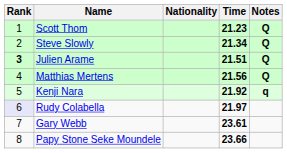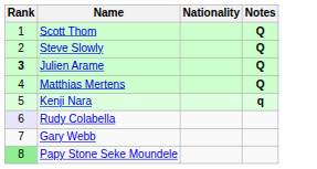 <table class="wikitable sortable" style="text-align:center">
 <tr>
 <th>Rank</th>
 <th>Name</th>
 <th>Nationality</th>
-<th>Time</th>
 <th>Notes</th>
 </tr>
 <tr bgcolor=ccffcc>
 <td>1</td>
 <td align=left><a href='#'>Scott Thom</a></td>
 <td align=left></td>
-<td><strong>21.23</strong></td>
 <td><strong>Q</strong></td>
 </tr>
 <tr bgcolor=ccffcc>
 <td>2</td>
 <td align=left><a href='#'>Steve Slowly</a></td>
 <td align=left></td>
-<td><strong>21.34</strong></td>
 <td><strong>Q</strong></td>
 </tr>
 <tr bgcolor=ccffcc>
 <td><strong>3</strong></td>
 <td align=left><a href='#'>Julien Arame</a></td>
 <td align=left></td>
-<td><strong>21.51</strong></td>
 <td><strong>Q</strong></td>
 </tr>
 <tr bgcolor=ccffcc>
 <td>4</td>
 <td align=left><a href='#'>Matthias Mertens</a></td>
 <td align=left></td>
-<td><strong>21.56</strong></td>
 <td><strong>Q</strong></td>
 </tr>
 <tr bgcolor=ddffdd>
 <td>5</td>
 <td align=left><a href='#'>Kenji Nara</a></td>
 <td align=left></td>
-<td><strong>21.92</strong></td>
 <td><strong>q</strong></td>
 </tr>
 <tr>
 <td style="background: lavender;">6</td>
 <td align=left><a href='#'>Rudy Colabella</a></td>
 <td align=left></td>
-<td><strong>21.97</strong></td>
 <td></td>
 </tr>
 <tr>
 <td>7</td>
 <td align=left><a href='#'>Gary Webb</a></td>
 <td align=left></td>
-<td><strong>23.61</strong></td>
 <td></td>
 </tr>
 <tr>
-<td>8</td>
+<td style="background: lightgreen;">8</td>
 <td align=left><a href='#'>Papy Stone Seke Moundele</a></td>
 <td align=left></td>
-<td><strong>23.66</strong></td>
 <td></td>
 </tr>
 </table>
